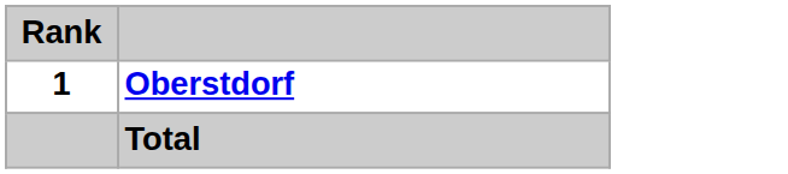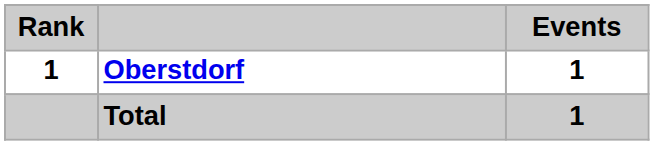 <table class="wikitable plainrowheaders" style="background:#fff; font-size:86%; line-height:16px; border:grey solid 1px; border-collapse:collapse;">
 <tr style="background:#ccc; text-align:center;">
 <th style="background:#ccc;" width="40">Rank</th>
 <th style="background:#ccc;" width="200"></th>
+<th style="background:#ccc;" width="65">Events</th>
 </tr>
 <tr style="text-align:center">
 <td style="text-align:center"><strong>1</strong></td>
 <td style="text-align:left"> <strong><a href='#'>Oberstdorf</a></strong></td>
+<td><strong>1</strong></td>
 </tr>
 <tr style="text-align:center; background:#D3D3D3">
 <th style="background:#ccc;"></th>
 <th style="text-align:left; background:#ccc">Total</th>
+<th style="background:#ccc;">1</th>
 </tr>
 </table>
